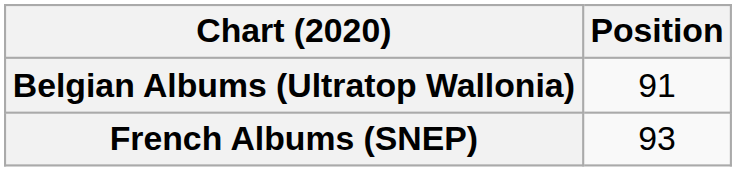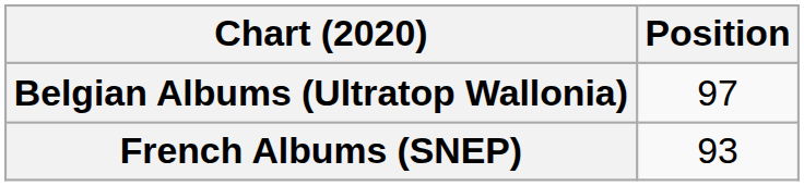 <table class="wikitable sortable plainrowheaders" style="text-align:center">
 <tr>
 <th scope="col">Chart (2020)</th>
 <th scope="col">Position</th>
 </tr>
 <tr>
 <th scope="row">Belgian Albums (Ultratop Wallonia)</th>
-<td>91</td>
+<td>97</td>
 </tr>
 <tr>
 <th scope="row">French Albums (SNEP)</th>
 <td>93</td>
 </tr>
 </table>
